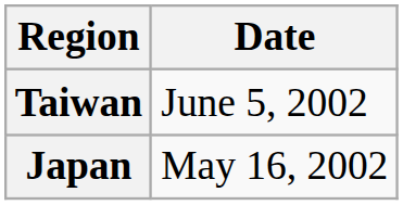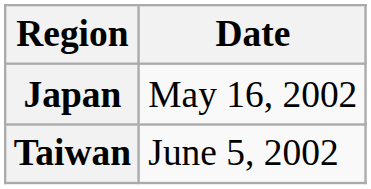 <table class="wikitable plainrowheaders">
 <tr>
 <th scope="col">Region</th>
 <th scope="col">Date</th>
 </tr>
 <tr>
+<th scope="row">Japan</th>
+<td>May 16, 2002</td>
+</tr>
+<tr>
 <th scope="row">Taiwan</th>
 <td>June 5, 2002</td>
 </tr>
-<tr>
-<th scope="row">Japan</th>
-<td>May 16, 2002</td>
-</tr>
 </table>
